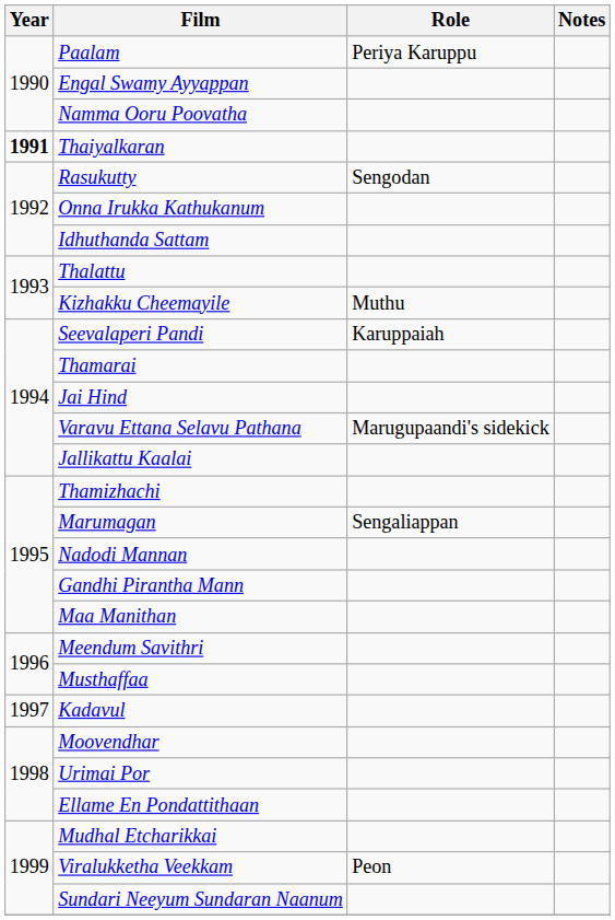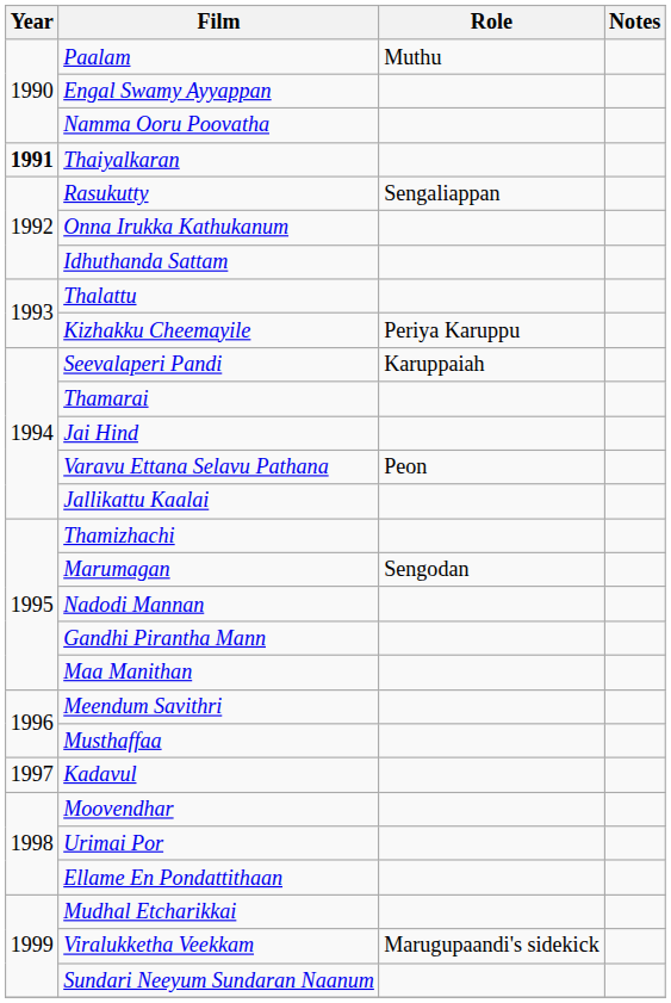 <table class="wikitable sortable">
 <tr>
 <th>Year</th>
 <th>Film</th>
 <th>Role</th>
 <th class="unsortable">Notes</th>
 </tr>
 <tr>
 <td rowspan="3">1990</td>
 <td><em><a href='#'>Paalam</a></em></td>
-<td>Periya Karuppu</td>
+<td>Muthu</td>
 <td></td>
 </tr>
 <tr>
 <td><em><a href='#'>Engal Swamy Ayyappan</a></em></td>
 <td></td>
 <td></td>
 </tr>
 <tr>
 <td><em><a href='#'>Namma Ooru Poovatha</a></em></td>
 <td></td>
 <td></td>
 </tr>
 <tr>
 <td><strong>1991</strong></td>
 <td><em><a href='#'>Thaiyalkaran</a></em></td>
 <td></td>
 <td></td>
 </tr>
 <tr>
 <td rowspan="3">1992</td>
 <td><em><a href='#'>Rasukutty</a></em></td>
-<td>Sengodan</td>
+<td>Sengaliappan</td>
 <td></td>
 </tr>
 <tr>
 <td><em><a href='#'>Onna Irukka Kathukanum</a></em></td>
 <td></td>
 <td></td>
 </tr>
 <tr>
 <td><em><a href='#'>Idhuthanda Sattam</a></em></td>
 <td></td>
 <td></td>
 </tr>
 <tr>
 <td rowspan="2">1993</td>
 <td><em><a href='#'>Thalattu</a></em></td>
 <td></td>
 <td></td>
 </tr>
 <tr>
 <td><em><a href='#'>Kizhakku Cheemayile</a></em></td>
-<td>Muthu</td>
+<td>Periya Karuppu</td>
 <td></td>
 </tr>
 <tr>
 <td rowspan="5">1994</td>
 <td><em><a href='#'>Seevalaperi Pandi</a></em></td>
 <td>Karuppaiah</td>
 <td></td>
 </tr>
 <tr>
 <td><em><a href='#'>Thamarai</a></em></td>
 <td></td>
 <td></td>
 </tr>
 <tr>
 <td><em><a href='#'>Jai Hind</a></em></td>
 <td></td>
 <td></td>
 </tr>
 <tr>
 <td><em><a href='#'>Varavu Ettana Selavu Pathana</a></em></td>
-<td>Marugupaandi's sidekick</td>
+<td>Peon</td>
 <td></td>
 </tr>
 <tr>
 <td><em><a href='#'>Jallikattu Kaalai</a></em></td>
 <td></td>
 <td></td>
 </tr>
 <tr>
 <td rowspan="5">1995</td>
 <td><em><a href='#'>Thamizhachi</a></em></td>
 <td></td>
 <td></td>
 </tr>
 <tr>
 <td><em><a href='#'>Marumagan</a></em></td>
-<td>Sengaliappan</td>
+<td>Sengodan</td>
 <td></td>
 </tr>
 <tr>
 <td><em><a href='#'>Nadodi Mannan</a></em></td>
 <td></td>
 <td></td>
 </tr>
 <tr>
 <td><em><a href='#'>Gandhi Pirantha Mann</a></em></td>
 <td></td>
 <td></td>
 </tr>
 <tr>
 <td><em><a href='#'>Maa Manithan</a></em></td>
 <td></td>
 <td></td>
 </tr>
 <tr>
 <td rowspan="2">1996</td>
 <td><em><a href='#'>Meendum Savithri</a></em></td>
 <td></td>
 <td></td>
 </tr>
 <tr>
 <td><em><a href='#'>Musthaffaa</a></em></td>
 <td></td>
 <td></td>
 </tr>
 <tr>
 <td>1997</td>
 <td><em><a href='#'>Kadavul</a></em></td>
 <td></td>
 <td></td>
 </tr>
 <tr>
 <td rowspan="3">1998</td>
 <td><em><a href='#'>Moovendhar</a></em></td>
 <td></td>
 <td></td>
 </tr>
 <tr>
 <td><em><a href='#'>Urimai Por</a></em></td>
 <td></td>
 <td></td>
 </tr>
 <tr>
 <td><em><a href='#'>Ellame En Pondattithaan</a></em></td>
 <td></td>
 <td></td>
 </tr>
 <tr>
 <td rowspan="3">1999</td>
 <td><em><a href='#'>Mudhal Etcharikkai</a></em></td>
 <td></td>
 <td></td>
 </tr>
 <tr>
 <td><em><a href='#'>Viralukketha Veekkam</a></em></td>
-<td>Peon</td>
+<td>Marugupaandi's sidekick</td>
 <td></td>
 </tr>
 <tr>
 <td><em><a href='#'>Sundari Neeyum Sundaran Naanum</a></em></td>
 <td></td>
 <td></td>
 </tr>
 <tr>
 </tr>
 </table>
